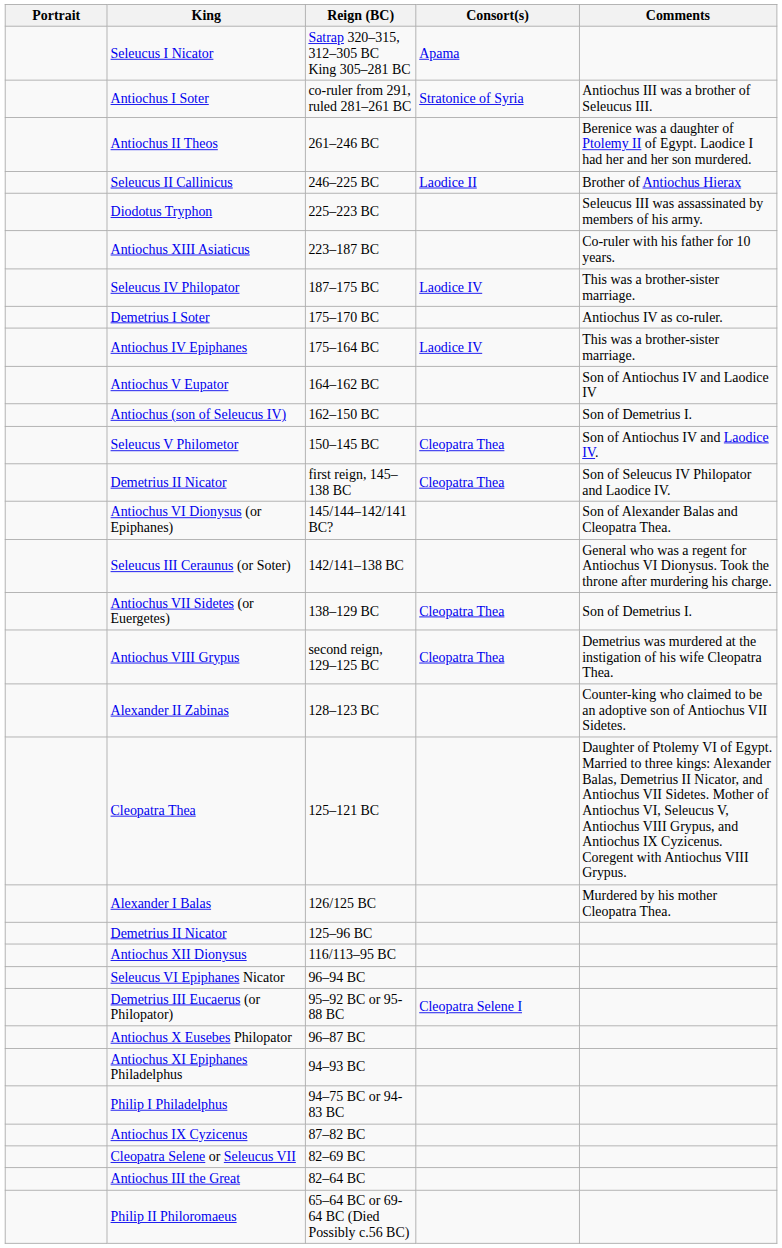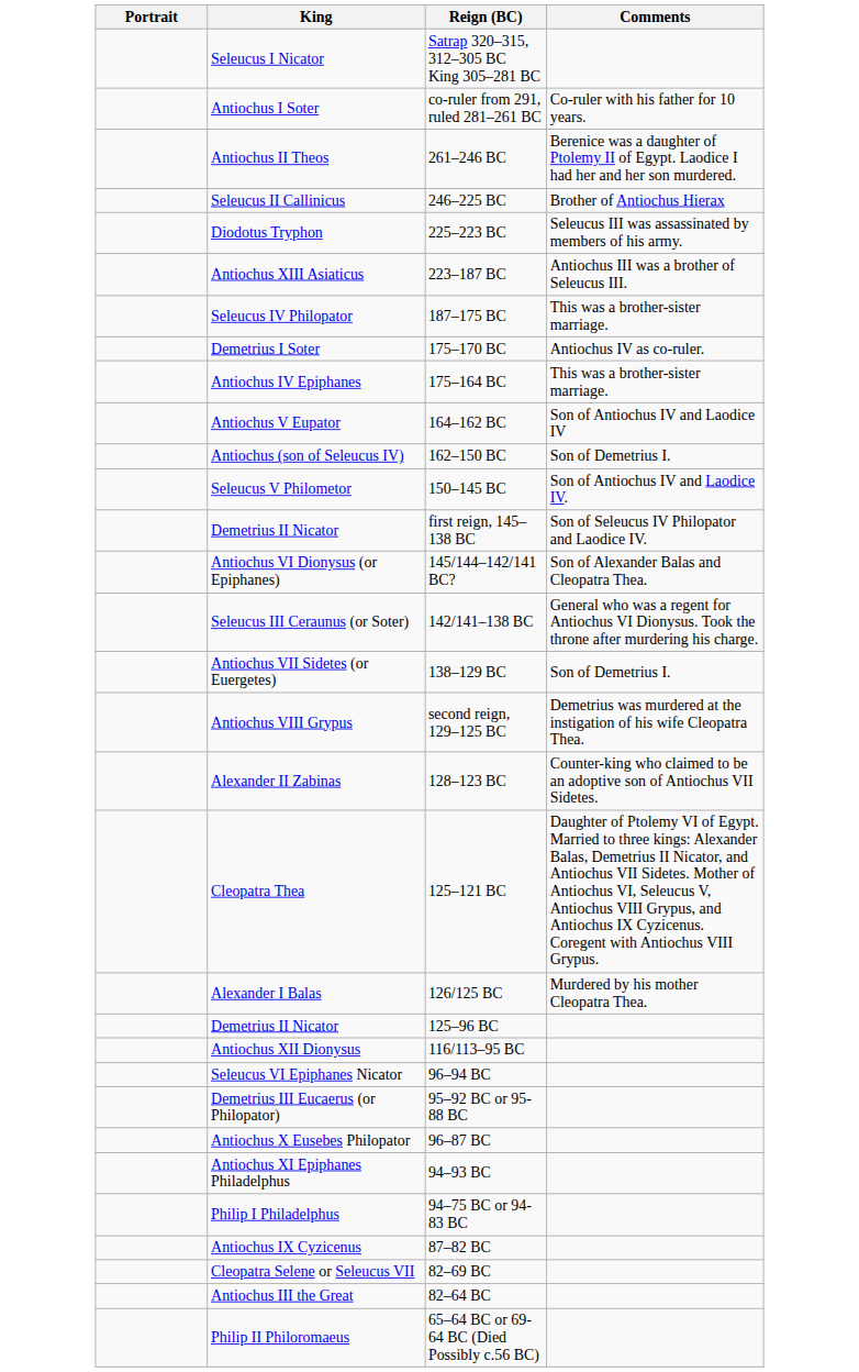 <table class="wikitable" align="center"  style="margin: 1em auto 1em auto">
 <tr>
 <th align="center" width="110px">Portrait</th>
 <th width="220px">King</th>
 <th align="center"  width="120px">Reign (BC)</th>
-<th width="180px">Consort(s)</th>
 <th width="220px">Comments</th>
 </tr>
 <tr>
 <td></td>
 <td><a href='#'>Seleucus I Nicator</a></td>
 <td><a href='#'>Satrap</a> 320–315, 312–305 BC <br> King 305–281 BC</td>
-<td><a href='#'>Apama</a></td>
 <td></td>
 </tr>
 <tr>
 <td></td>
 <td><a href='#'>Antiochus I Soter</a></td>
 <td>co-ruler from 291, ruled 281–261 BC</td>
-<td><a href='#'>Stratonice of Syria</a></td>
-<td>Antiochus III was a brother of Seleucus III.</td>
+<td>Co-ruler with his father for 10 years.</td>
 </tr>
 <tr>
 <td></td>
 <td><a href='#'>Antiochus II Theos</a></td>
 <td>261–246 BC</td>
-<td></td>
 <td>Berenice was a daughter of <a href='#'>Ptolemy II</a> of Egypt. Laodice I had her and her son murdered.</td>
 </tr>
 <tr>
 <td></td>
 <td><a href='#'>Seleucus II Callinicus</a></td>
 <td>246–225 BC</td>
-<td><a href='#'>Laodice II</a></td>
 <td>Brother of <a href='#'>Antiochus Hierax</a></td>
 </tr>
 <tr>
 <td></td>
 <td><a href='#'>Diodotus Tryphon</a></td>
 <td>225–223 BC</td>
-<td></td>
 <td>Seleucus III was assassinated by members of his army.</td>
 </tr>
 <tr>
 <td></td>
 <td><a href='#'>Antiochus XIII Asiaticus</a></td>
 <td>223–187 BC</td>
-<td></td>
-<td>Co-ruler with his father for 10 years.</td>
+<td>Antiochus III was a brother of Seleucus III.</td>
 </tr>
 <tr>
 <td></td>
 <td><a href='#'>Seleucus IV Philopator</a></td>
 <td>187–175 BC</td>
-<td><a href='#'>Laodice IV</a></td>
 <td>This was a brother-sister marriage.</td>
 </tr>
 <tr>
 <td></td>
 <td><a href='#'>Demetrius I Soter</a></td>
 <td>175–170 BC</td>
-<td></td>
 <td>Antiochus IV as co-ruler.</td>
 </tr>
 <tr>
 <td></td>
 <td><a href='#'>Antiochus IV Epiphanes</a></td>
 <td>175–164 BC</td>
-<td><a href='#'>Laodice IV</a></td>
 <td>This was a brother-sister marriage.</td>
 </tr>
 <tr>
 <td></td>
 <td><a href='#'>Antiochus V Eupator</a></td>
 <td>164–162 BC</td>
-<td></td>
 <td>Son of Antiochus IV and Laodice IV</td>
 </tr>
 <tr>
 <td></td>
 <td><a href='#'>Antiochus (son of Seleucus IV)</a></td>
 <td>162–150 BC</td>
-<td></td>
 <td>Son of Demetrius I.</td>
 </tr>
 <tr>
 <td></td>
 <td><a href='#'>Seleucus V Philometor</a></td>
 <td>150–145 BC</td>
-<td><a href='#'>Cleopatra Thea</a></td>
 <td>Son of Antiochus IV and <a href='#'>Laodice IV</a>.</td>
 </tr>
 <tr>
 <td></td>
 <td><a href='#'>Demetrius II Nicator</a></td>
 <td>first reign, 145–138 BC</td>
-<td><a href='#'>Cleopatra Thea</a></td>
 <td>Son of Seleucus IV Philopator and Laodice IV.</td>
 </tr>
 <tr>
 <td></td>
 <td><a href='#'>Antiochus VI Dionysus</a> (or Epiphanes)</td>
 <td>145/144–142/141 BC?</td>
-<td></td>
 <td>Son of Alexander Balas and Cleopatra Thea.</td>
 </tr>
 <tr>
 <td></td>
 <td><a href='#'>Seleucus III Ceraunus</a> (or Soter)</td>
 <td>142/141–138 BC</td>
-<td></td>
 <td>General who was a regent for Antiochus VI Dionysus. Took the throne after murdering his charge.</td>
 </tr>
 <tr>
 <td></td>
 <td><a href='#'>Antiochus VII Sidetes</a> (or Euergetes)</td>
 <td>138–129 BC</td>
-<td><a href='#'>Cleopatra Thea</a></td>
 <td>Son of Demetrius I.</td>
 </tr>
 <tr>
 <td></td>
 <td><a href='#'>Antiochus VIII Grypus</a></td>
 <td>second reign, 129–125 BC</td>
-<td><a href='#'>Cleopatra Thea</a></td>
 <td>Demetrius was murdered at the instigation of his wife Cleopatra Thea.</td>
 </tr>
 <tr>
 <td></td>
 <td><a href='#'>Alexander II Zabinas</a></td>
 <td>128–123 BC</td>
-<td></td>
 <td>Counter-king who claimed to be an adoptive son of Antiochus VII Sidetes.</td>
 </tr>
 <tr>
 <td></td>
 <td><a href='#'>Cleopatra Thea</a></td>
 <td>125–121 BC</td>
-<td></td>
 <td>Daughter of Ptolemy VI of Egypt. Married to three kings: Alexander Balas, Demetrius II Nicator, and Antiochus VII Sidetes. Mother of Antiochus VI, Seleucus V, Antiochus VIII Grypus, and Antiochus IX Cyzicenus. Coregent with Antiochus VIII Grypus.</td>
 </tr>
 <tr>
 <td></td>
 <td><a href='#'>Alexander I Balas</a></td>
 <td>126/125 BC</td>
-<td></td>
 <td>Murdered by his mother Cleopatra Thea.</td>
 </tr>
 <tr>
 <td></td>
 <td><a href='#'>Demetrius II Nicator</a></td>
 <td>125–96 BC</td>
 <td></td>
-<td></td>
 </tr>
 <tr>
 <td></td>
 <td><a href='#'>Antiochus XII Dionysus</a></td>
 <td>116/113–95 BC</td>
-<td></td>
 <td></td>
 </tr>
 <tr>
 <td></td>
 <td><a href='#'>Seleucus VI Epiphanes</a> Nicator</td>
 <td>96–94 BC</td>
 <td></td>
-<td></td>
 </tr>
 <tr>
 <td></td>
 <td><a href='#'>Demetrius III Eucaerus</a> (or Philopator)</td>
 <td>95–92 BC or 95-88 BC</td>
-<td><a href='#'>Cleopatra Selene I</a></td>
 <td></td>
 </tr>
 <tr>
 <td></td>
 <td><a href='#'>Antiochus X Eusebes</a> Philopator</td>
 <td>96–87 BC</td>
 <td></td>
-<td></td>
 </tr>
 <tr>
 <td></td>
 <td><a href='#'>Antiochus XI Epiphanes</a> Philadelphus</td>
 <td>94–93 BC</td>
-<td></td>
 <td></td>
 </tr>
 <tr>
 <td></td>
 <td><a href='#'>Philip I Philadelphus</a></td>
 <td>94–75 BC or 94-83 BC</td>
 <td></td>
-<td></td>
 </tr>
 <tr>
 <td></td>
 <td><a href='#'>Antiochus IX Cyzicenus</a></td>
 <td>87–82 BC</td>
-<td></td>
 <td></td>
 </tr>
 <tr>
 <td></td>
 <td><a href='#'>Cleopatra Selene</a> or <a href='#'>Seleucus VII</a></td>
 <td>82–69 BC</td>
 <td></td>
-<td></td>
 </tr>
 <tr>
 <td></td>
 <td><a href='#'>Antiochus III the Great</a></td>
 <td>82–64 BC</td>
-<td></td>
 <td></td>
 </tr>
 <tr>
 <td></td>
 <td><a href='#'>Philip II Philoromaeus</a></td>
 <td>65–64 BC or 69-64 BC (Died Possibly c.56 BC)</td>
 <td></td>
-<td></td>
 </tr>
 </table>
